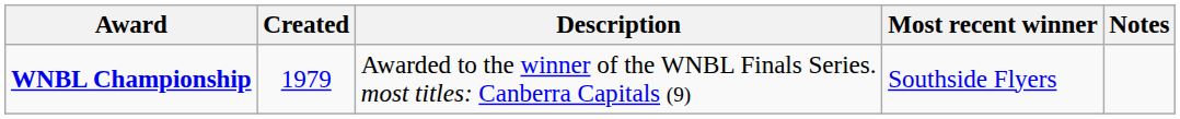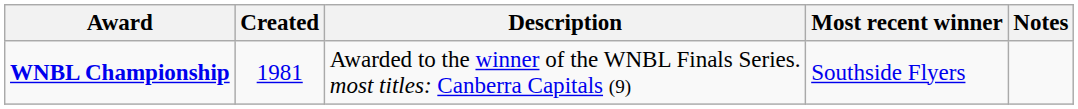 <table class="wikitable plainrowheaders sortable">
 <tr>
 <th scope="col">Award</th>
 <th scope="col">Created</th>
 <th scope="col" class="unsortable">Description</th>
 <th scope="col" class="unsortable">Most recent winner</th>
 <th scope="col" class="unsortable">Notes</th>
 </tr>
 <tr>
 <th scope="row" style="background-color:transparent;"><a href='#'>WNBL Championship</a></th>
-<td align="center"><a href='#'>1979</a></td>
+<td align="center"><a href='#'>1981</a></td>
 <td>Awarded to the <a href='#'>winner</a> of the WNBL Finals Series. <br> <em>most titles:</em> <a href='#'>Canberra Capitals</a> <small>(9)</small></td>
 <td><a href='#'>Southside Flyers</a></td>
 <td></td>
 </tr>
 </table>
